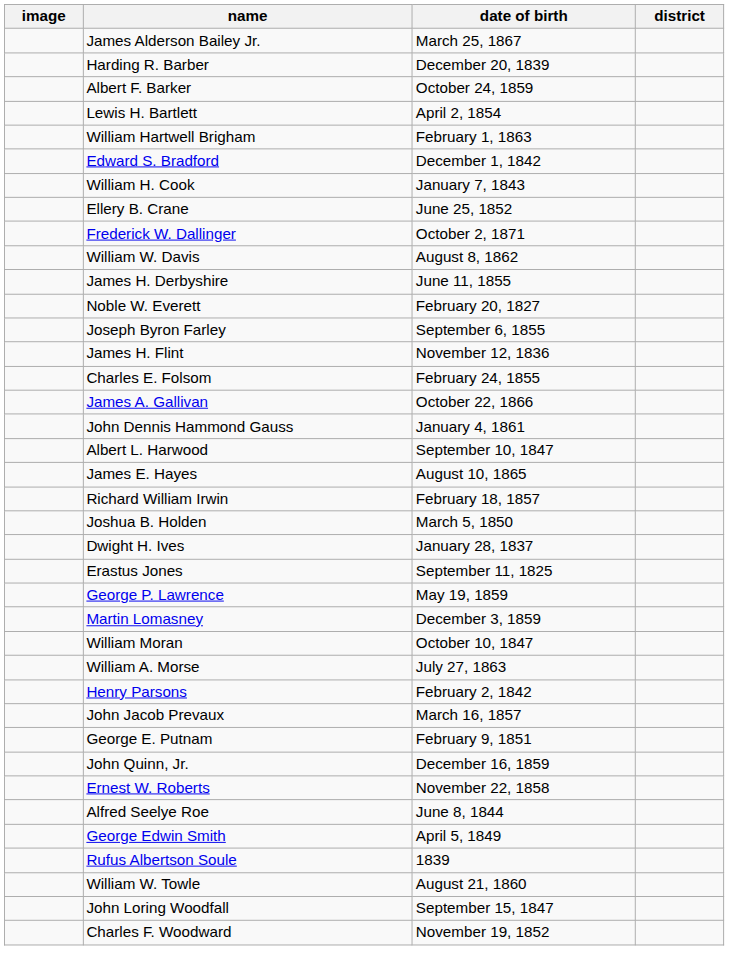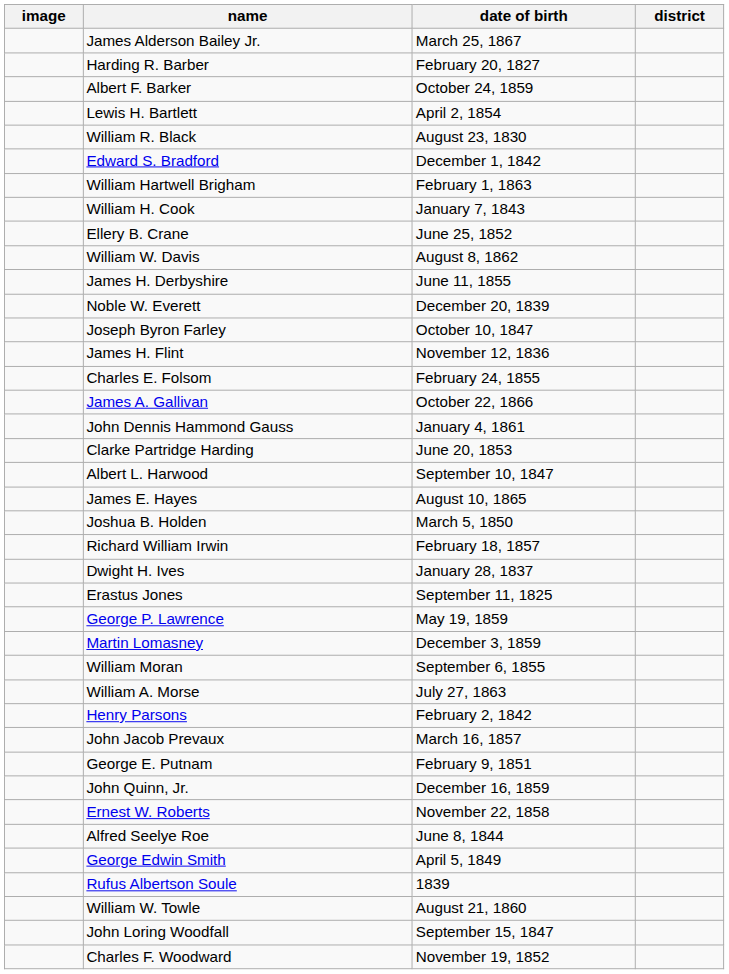 <table class='wikitable sortable' style="width:60%">
 <tr>
 <th>image</th>
 <th>name </th>
 <th data-sort-type=date>date of birth </th>
 <th>district</th>
 </tr>
 <tr>
 <td></td>
 <td>James Alderson Bailey Jr.</td>
 <td>March 25, 1867</td>
 <td></td>
 </tr>
 <tr>
 <td></td>
 <td>Harding R. Barber</td>
-<td>December 20, 1839</td>
+<td>February 20, 1827</td>
 <td></td>
 </tr>
 <tr>
 <td></td>
 <td>Albert F. Barker</td>
 <td>October 24, 1859</td>
 <td></td>
 </tr>
 <tr>
 <td></td>
 <td>Lewis H. Bartlett</td>
 <td>April 2, 1854</td>
 <td></td>
 </tr>
 <tr>
 <td></td>
-<td>William Hartwell Brigham</td>
-<td>February 1, 1863</td>
+<td>William R. Black</td>
+<td>August 23, 1830</td>
 <td></td>
 </tr>
 <tr>
 <td></td>
 <td><a href='#'>Edward S. Bradford</a></td>
 <td>December 1, 1842</td>
+<td></td>
+</tr>
+<tr>
+<td></td>
+<td>William Hartwell Brigham</td>
+<td>February 1, 1863</td>
 <td></td>
 </tr>
 <tr>
 <td></td>
 <td>William H. Cook</td>
 <td>January 7, 1843</td>
 <td></td>
 </tr>
 <tr>
 <td></td>
 <td>Ellery B. Crane</td>
 <td>June 25, 1852</td>
-<td></td>
-</tr>
-<tr>
-<td></td>
-<td><a href='#'>Frederick W. Dallinger</a></td>
-<td>October 2, 1871</td>
 <td></td>
 </tr>
 <tr>
 <td></td>
 <td>William W. Davis</td>
 <td>August 8, 1862</td>
 <td></td>
 </tr>
 <tr>
 <td></td>
 <td>James H. Derbyshire</td>
 <td>June 11, 1855</td>
 <td></td>
 </tr>
 <tr>
 <td></td>
 <td>Noble W. Everett</td>
-<td>February 20, 1827</td>
+<td>December 20, 1839</td>
 <td></td>
 </tr>
 <tr>
 <td></td>
 <td>Joseph Byron Farley</td>
-<td>September 6, 1855</td>
+<td>October 10, 1847</td>
 <td></td>
 </tr>
 <tr>
 <td></td>
 <td>James H. Flint</td>
 <td>November 12, 1836</td>
 <td></td>
 </tr>
 <tr>
 <td></td>
 <td>Charles E. Folsom</td>
 <td>February 24, 1855</td>
 <td></td>
 </tr>
 <tr>
 <td></td>
 <td><a href='#'>James A. Gallivan</a></td>
 <td>October 22, 1866</td>
 <td></td>
 </tr>
 <tr>
 <td></td>
 <td>John Dennis Hammond Gauss</td>
 <td>January 4, 1861</td>
 <td></td>
 </tr>
 <tr>
 <td></td>
+<td>Clarke Partridge Harding</td>
+<td>June 20, 1853</td>
+<td></td>
+</tr>
+<tr>
+<td></td>
 <td>Albert L. Harwood</td>
 <td>September 10, 1847</td>
 <td></td>
 </tr>
 <tr>
 <td></td>
 <td>James E. Hayes</td>
 <td>August 10, 1865</td>
 <td></td>
 </tr>
 <tr>
 <td></td>
-<td>Richard William Irwin</td>
-<td>February 18, 1857</td>
+<td>Joshua B. Holden</td>
+<td>March 5, 1850</td>
 <td></td>
 </tr>
 <tr>
 <td></td>
-<td>Joshua B. Holden</td>
-<td>March 5, 1850</td>
+<td>Richard William Irwin</td>
+<td>February 18, 1857</td>
 <td></td>
 </tr>
 <tr>
 <td></td>
 <td>Dwight H. Ives</td>
 <td>January 28, 1837</td>
 <td></td>
 </tr>
 <tr>
 <td></td>
 <td>Erastus Jones</td>
 <td>September 11, 1825</td>
 <td></td>
 </tr>
 <tr>
 <td></td>
 <td><a href='#'>George P. Lawrence</a></td>
 <td>May 19, 1859</td>
 <td></td>
 </tr>
 <tr>
 <td></td>
 <td><a href='#'>Martin Lomasney</a></td>
 <td>December 3, 1859</td>
 <td></td>
 </tr>
 <tr>
 <td></td>
 <td>William Moran</td>
-<td>October 10, 1847</td>
+<td>September 6, 1855</td>
 <td></td>
 </tr>
 <tr>
 <td></td>
 <td>William A. Morse</td>
 <td>July 27, 1863</td>
 <td></td>
 </tr>
 <tr>
 <td></td>
 <td><a href='#'>Henry Parsons</a></td>
 <td>February 2, 1842</td>
 <td></td>
 </tr>
 <tr>
 <td></td>
 <td>John Jacob Prevaux</td>
 <td>March 16, 1857</td>
 <td></td>
 </tr>
 <tr>
 <td></td>
 <td>George E. Putnam</td>
 <td>February 9, 1851</td>
 <td></td>
 </tr>
 <tr>
 <td></td>
 <td>John Quinn, Jr.</td>
 <td>December 16, 1859</td>
 <td></td>
 </tr>
 <tr>
 <td></td>
 <td><a href='#'>Ernest W. Roberts</a></td>
 <td>November 22, 1858</td>
 <td></td>
 </tr>
 <tr>
 <td></td>
 <td>Alfred Seelye Roe</td>
 <td>June 8, 1844</td>
 <td></td>
 </tr>
 <tr>
 <td></td>
 <td><a href='#'>George Edwin Smith</a></td>
 <td>April 5, 1849</td>
 <td></td>
 </tr>
 <tr>
 <td></td>
 <td><a href='#'>Rufus Albertson Soule</a></td>
 <td>1839</td>
 <td></td>
 </tr>
 <tr>
 <td></td>
 <td>William W. Towle</td>
 <td>August 21, 1860</td>
 <td></td>
 </tr>
 <tr>
 <td></td>
 <td>John Loring Woodfall</td>
 <td>September 15, 1847</td>
 <td></td>
 </tr>
 <tr>
 <td></td>
 <td>Charles F. Woodward</td>
 <td>November 19, 1852</td>
 <td></td>
 </tr>
 </table>
